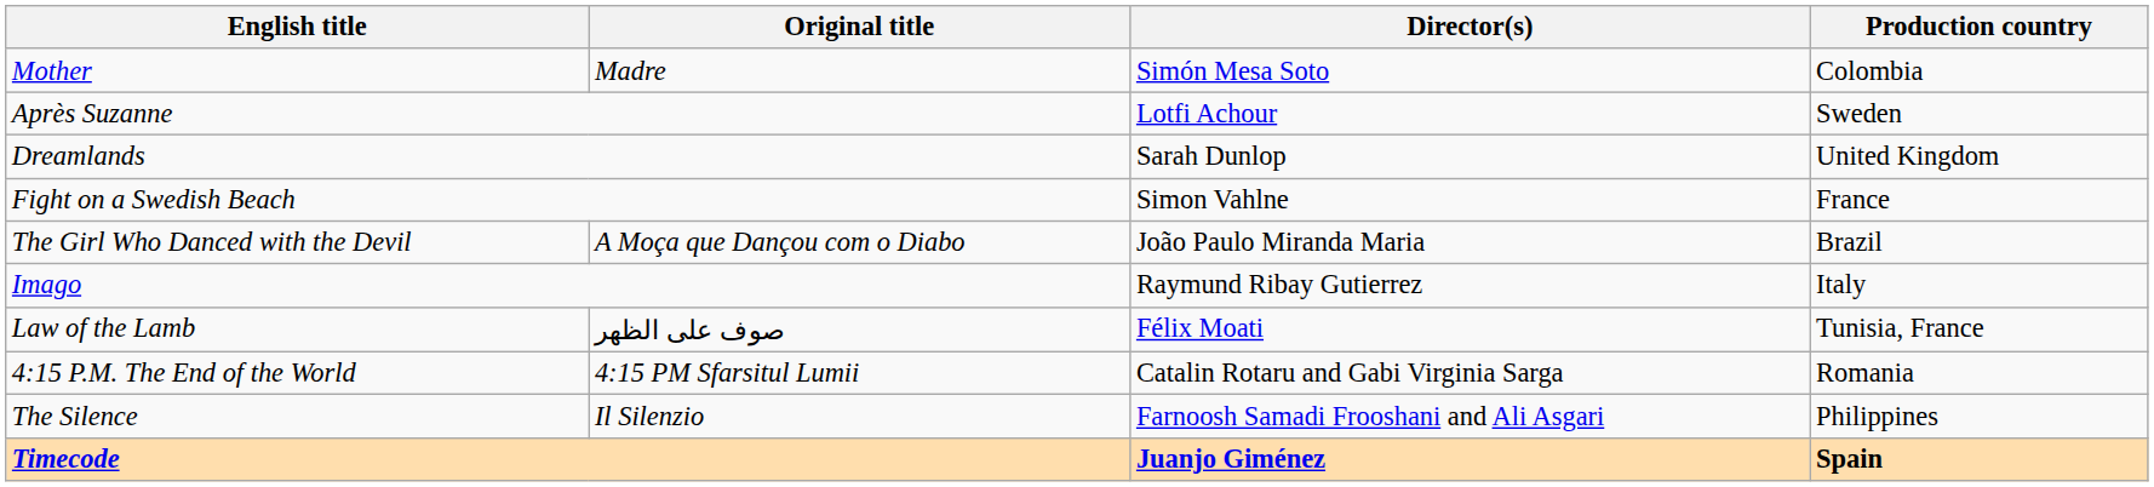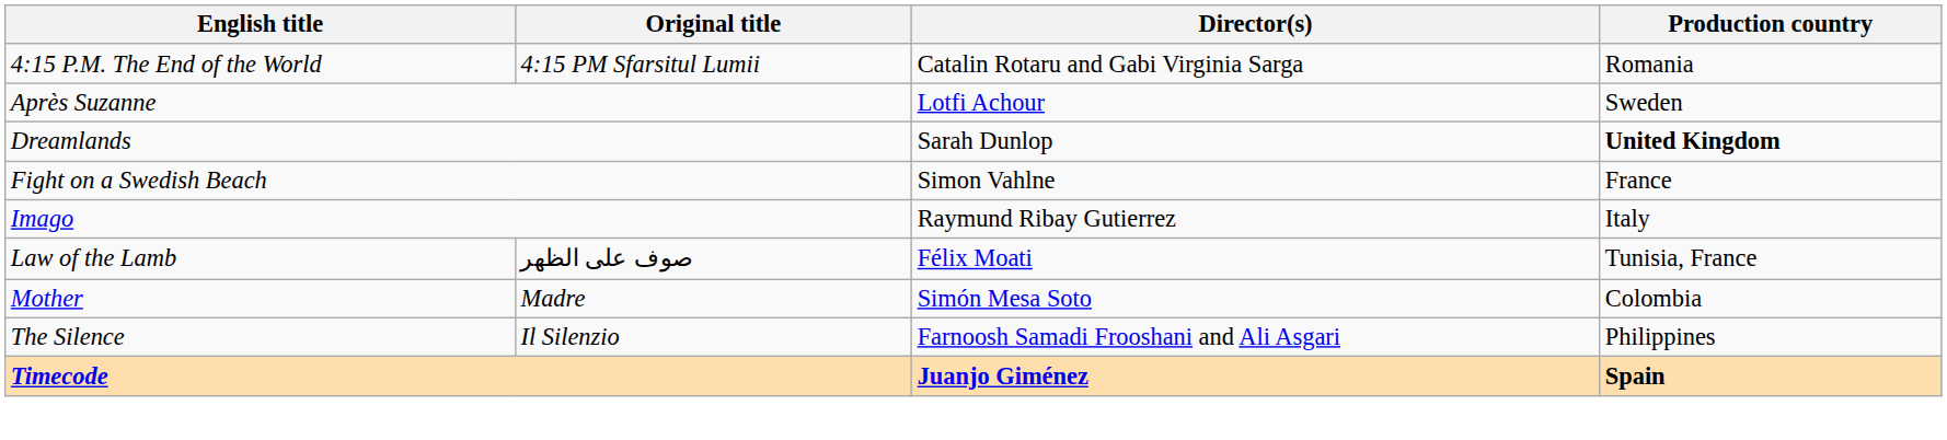 <table class="wikitable" style="width:100%;" cellpadding="5">
 <tr>
 <th scope="col">English title</th>
 <th scope="col">Original title</th>
 <th scope="col">Director(s)</th>
 <th scope="col">Production country</th>
 </tr>
 <tr>
-<td><em><a href='#'>Mother</a></em></td>
-<td><em>Madre</em></td>
-<td data-sort-value="Soto"><a href='#'>Simón Mesa Soto</a></td>
-<td>Colombia</td>
+<td><em>4:15 P.M. The End of the World</em></td>
+<td><em>4:15 PM Sfarsitul Lumii</em></td>
+<td data-sort-value="Rotaru">Catalin Rotaru and Gabi Virginia Sarga</td>
+<td>Romania</td>
 </tr>
 <tr>
 <td colspan=2><em>Après Suzanne</em></td>
 <td data-sort-value="Achour"><a href='#'>Lotfi Achour</a></td>
 <td>Sweden</td>
 </tr>
 <tr>
 <td colspan=2><em>Dreamlands</em></td>
 <td data-sort-value="Dunlop">Sarah Dunlop</td>
-<td>United Kingdom</td>
+<td><strong>United Kingdom</strong></td>
 </tr>
 <tr>
 <td colspan=2><em>Fight on a Swedish Beach</em></td>
 <td data-sort-value="Vahlne">Simon Vahlne</td>
 <td>France</td>
-</tr>
-<tr>
-<td data-sort-value="Girl"><em>The Girl Who Danced with the Devil</em></td>
-<td data-sort-value="Moca"><em>A Moça que Dançou com o Diabo</em></td>
-<td data-sort-value="Maria">João Paulo Miranda Maria</td>
-<td>Brazil</td>
 </tr>
 <tr>
 <td colspan=2><em><a href='#'>Imago</a></em></td>
 <td data-sort-value="Gutierrez">Raymund Ribay Gutierrez</td>
 <td>Italy</td>
 </tr>
 <tr>
 <td><em>Law of the Lamb</em></td>
 <td data-sort-value="Souf">صوف على الظهر</td>
 <td data-sort-value="Moati"><a href='#'>Félix Moati</a></td>
 <td>Tunisia, France</td>
 </tr>
 <tr>
-<td><em>4:15 P.M. The End of the World</em></td>
-<td><em>4:15 PM Sfarsitul Lumii</em></td>
-<td data-sort-value="Rotaru">Catalin Rotaru and Gabi Virginia Sarga</td>
-<td>Romania</td>
+<td><em><a href='#'>Mother</a></em></td>
+<td><em>Madre</em></td>
+<td data-sort-value="Soto"><a href='#'>Simón Mesa Soto</a></td>
+<td>Colombia</td>
 </tr>
 <tr>
 <td data-sort-value="Silence"><em>The Silence</em></td>
 <td data-sort-value="Silenzio"><em>Il Silenzio</em></td>
 <td data-sort-value="Frooshani"><a href='#'>Farnoosh Samadi Frooshani</a> and <a href='#'>Ali Asgari</a></td>
 <td>Philippines</td>
 </tr>
 <tr style="background:#FFDEAD;">
 <td colspan=2><em><a href='#'><strong>Timecode</strong></a></em></td>
 <td data-sort-value="Gimenez"><strong><a href='#'>Juanjo Giménez</a></strong></td>
 <td><strong>Spain</strong></td>
 </tr>
 </table>
